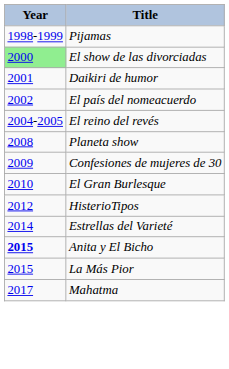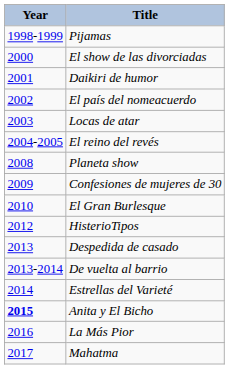 <table class="wikitable" style="font-size: 90%;">
 <tr>
 <th style="background:#B0C4DE;">Year</th>
 <th style="background:#B0C4DE;">Title</th>
 </tr>
 <tr>
 <td><a href='#'>1998</a>-<a href='#'>1999</a></td>
 <td><em>Pijamas</em></td>
 </tr>
 <tr>
-<td style="background: lightgreen;"><a href='#'>2000</a></td>
+<td><a href='#'>2000</a></td>
 <td><em>El show de las divorciadas</em></td>
 </tr>
 <tr>
 <td><a href='#'>2001</a></td>
 <td><em>Daikiri de humor</em></td>
 </tr>
 <tr>
 <td><a href='#'>2002</a></td>
 <td><em>El país del nomeacuerdo</em></td>
+</tr>
+<tr>
+<td><a href='#'>2003</a></td>
+<td><em>Locas de atar</em></td>
 </tr>
 <tr>
 <td><a href='#'>2004</a>-<a href='#'>2005</a></td>
 <td><em>El reino del revés</em></td>
 </tr>
 <tr>
 <td><a href='#'>2008</a></td>
 <td><em>Planeta show</em></td>
 </tr>
 <tr>
 <td><a href='#'>2009</a></td>
 <td><em>Confesiones de mujeres de 30</em></td>
 </tr>
 <tr>
 <td><a href='#'>2010</a></td>
 <td><em>El Gran Burlesque</em></td>
 </tr>
 <tr>
 <td><a href='#'>2012</a></td>
 <td><em>HisterioTipos</em></td>
 </tr>
 <tr>
+<td><a href='#'>2013</a></td>
+<td><em>Despedida de casado</em></td>
+</tr>
+<tr>
+<td><a href='#'>2013</a>-<a href='#'>2014</a></td>
+<td><em>De vuelta al barrio</em></td>
+</tr>
+<tr>
 <td><a href='#'>2014</a></td>
 <td><em>Estrellas del Varieté</em></td>
 </tr>
 <tr>
 <td><strong><a href='#'>2015</a></strong></td>
 <td><em>Anita y El Bicho</em></td>
 </tr>
 <tr>
-<td><a href='#'>2015</a></td>
+<td><a href='#'>2016</a></td>
 <td><em>La Más Pior</em></td>
 </tr>
 <tr>
 <td><a href='#'>2017</a></td>
 <td><em>Mahatma</em></td>
 </tr>
 </table>
